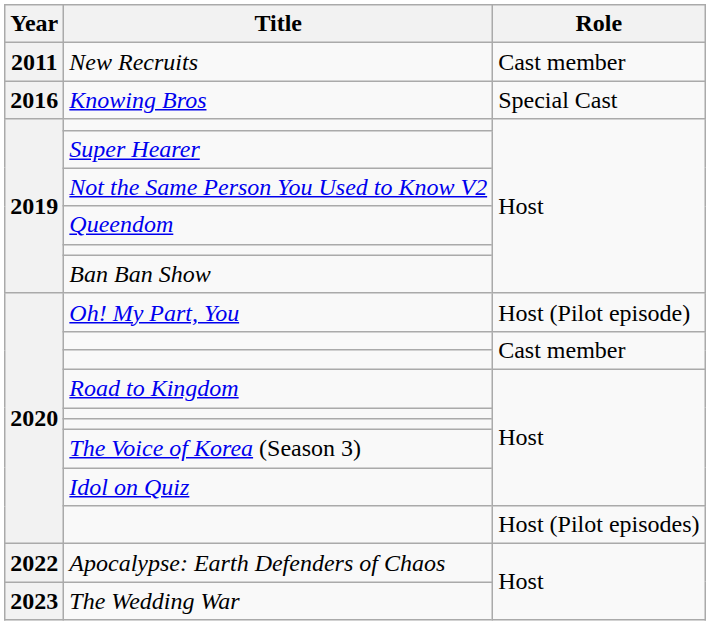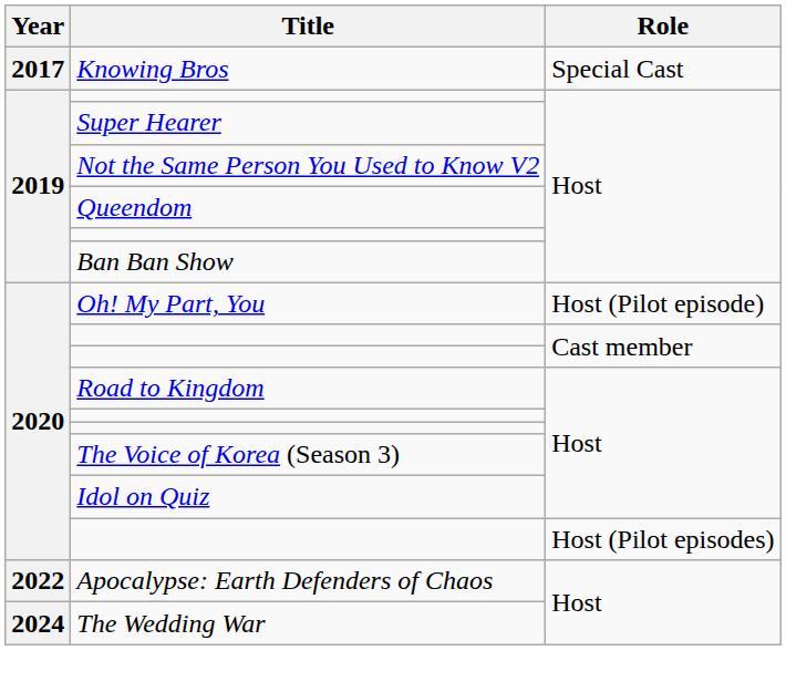 <table class="wikitable plainrowheaders">
 <tr>
 <th scope="col">Year</th>
 <th scope="col">Title</th>
 <th scope="col">Role</th>
 </tr>
 <tr>
-<th scope="row">2011</th>
-<td><em>New Recruits</em></td>
-<td>Cast member</td>
-</tr>
-<tr>
-<th scope="row">2016</th>
+<th scope="row">2017</th>
 <td><em><a href='#'>Knowing Bros</a></em></td>
 <td>Special Cast</td>
 </tr>
 <tr>
 <th scope="row" rowspan="6">2019</th>
 <td><em></em></td>
 <td rowspan="6">Host</td>
 </tr>
 <tr>
 <td><em><a href='#'>Super Hearer</a></em></td>
 </tr>
 <tr>
 <td><em><a href='#'>Not the Same Person You Used to Know V2</a></em></td>
 </tr>
 <tr>
 <td><em><a href='#'>Queendom</a></em></td>
 </tr>
 <tr>
 <td><em></em></td>
 </tr>
 <tr>
 <td><em>Ban Ban Show</em></td>
 </tr>
 <tr>
 <th scope="row" rowspan="9">2020</th>
 <td><em><a href='#'>Oh! My Part, You</a></em></td>
 <td>Host (Pilot episode)</td>
 </tr>
 <tr>
 <td><em></em></td>
 <td rowspan="2">Cast member</td>
 </tr>
 <tr>
 <td><em></em></td>
 </tr>
 <tr>
 <td><em><a href='#'>Road to Kingdom</a></em></td>
 <td rowspan="5">Host</td>
 </tr>
 <tr>
 <td><em></em></td>
 </tr>
 <tr>
 <td><em></em></td>
 </tr>
 <tr>
 <td><em><a href='#'>The Voice of Korea</a></em> (Season 3)</td>
 </tr>
 <tr>
 <td><em><a href='#'>Idol on Quiz</a></em></td>
 </tr>
 <tr>
 <td><em></em></td>
 <td>Host (Pilot episodes)</td>
 </tr>
 <tr>
 <th scope="row">2022</th>
 <td><em>Apocalypse: Earth Defenders of Chaos</em></td>
 <td rowspan="2">Host</td>
 </tr>
 <tr>
-<th scope="row">2023</th>
+<th scope="row">2024</th>
 <td><em>The Wedding War</em></td>
 </tr>
 </table>
